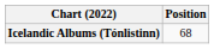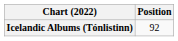 <table class="wikitable plainrowheaders" style="text-align:center;">
 <tr>
 <th>Chart (2022)</th>
 <th>Position</th>
 </tr>
 <tr>
 <th scope="row">Icelandic Albums (Tónlistinn)</th>
-<td>68</td>
+<td>92</td>
 </tr>
 </table>
